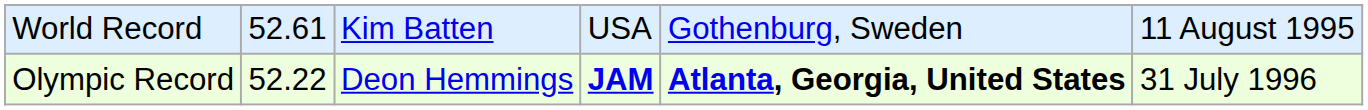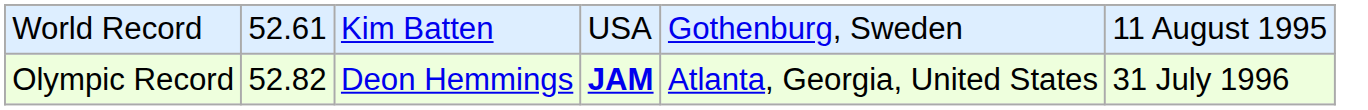 <table class="wikitable">
 <tr bgcolor = "ddeeff">
 <td>World Record</td>
 <td>52.61</td>
 <td><a href='#'>Kim Batten</a></td>
 <td>USA</td>
 <td><a href='#'>Gothenburg</a>, Sweden</td>
 <td>11 August 1995</td>
 </tr>
 <tr bgcolor = "eeffdd">
 <td>Olympic Record</td>
-<td>52.22</td>
+<td>52.82</td>
 <td><a href='#'>Deon Hemmings</a></td>
 <td><strong><a href='#'>JAM</a></strong></td>
-<td><strong><a href='#'>Atlanta</a>, Georgia, United States</strong></td>
+<td><a href='#'>Atlanta</a>, Georgia, United States</td>
 <td>31 July 1996</td>
 </tr>
 </table>
